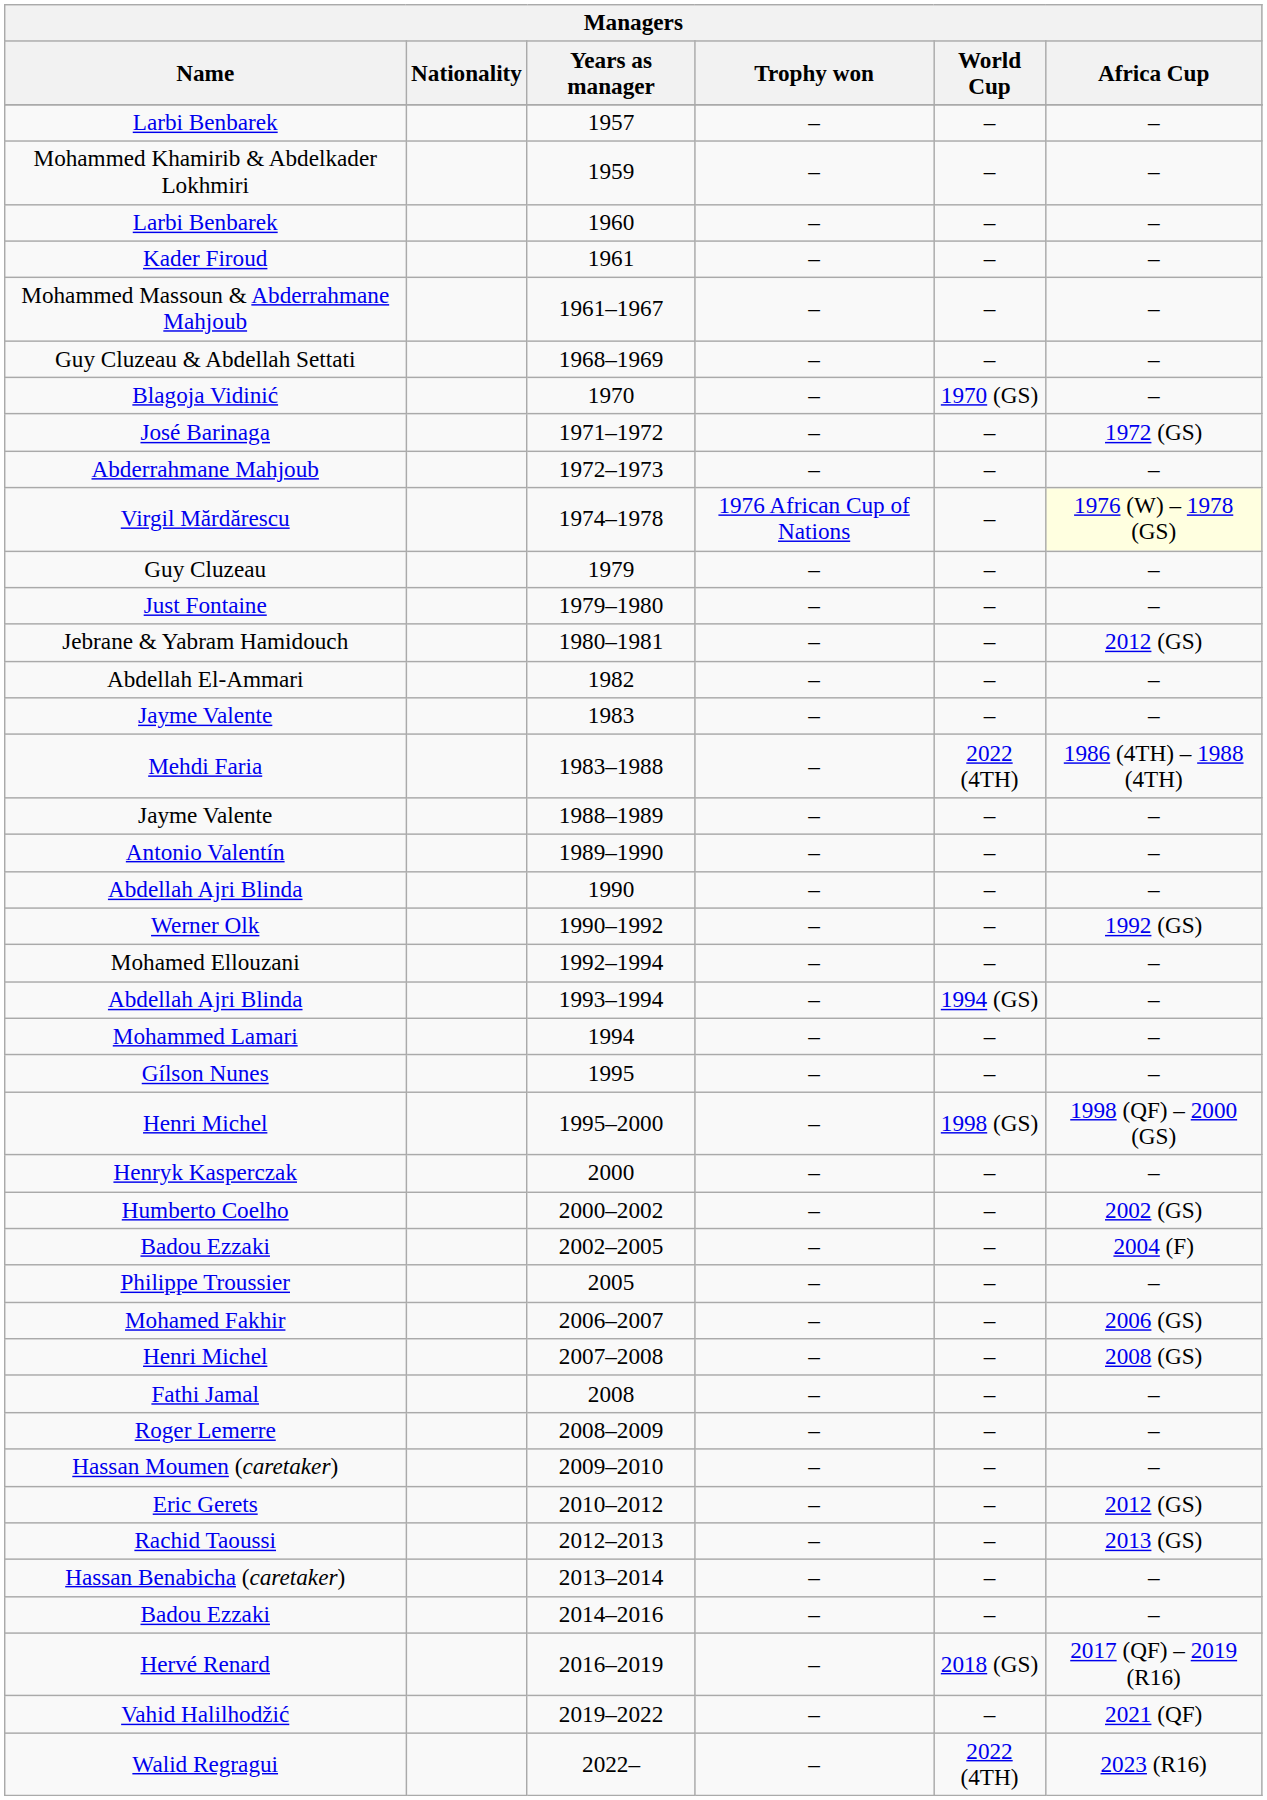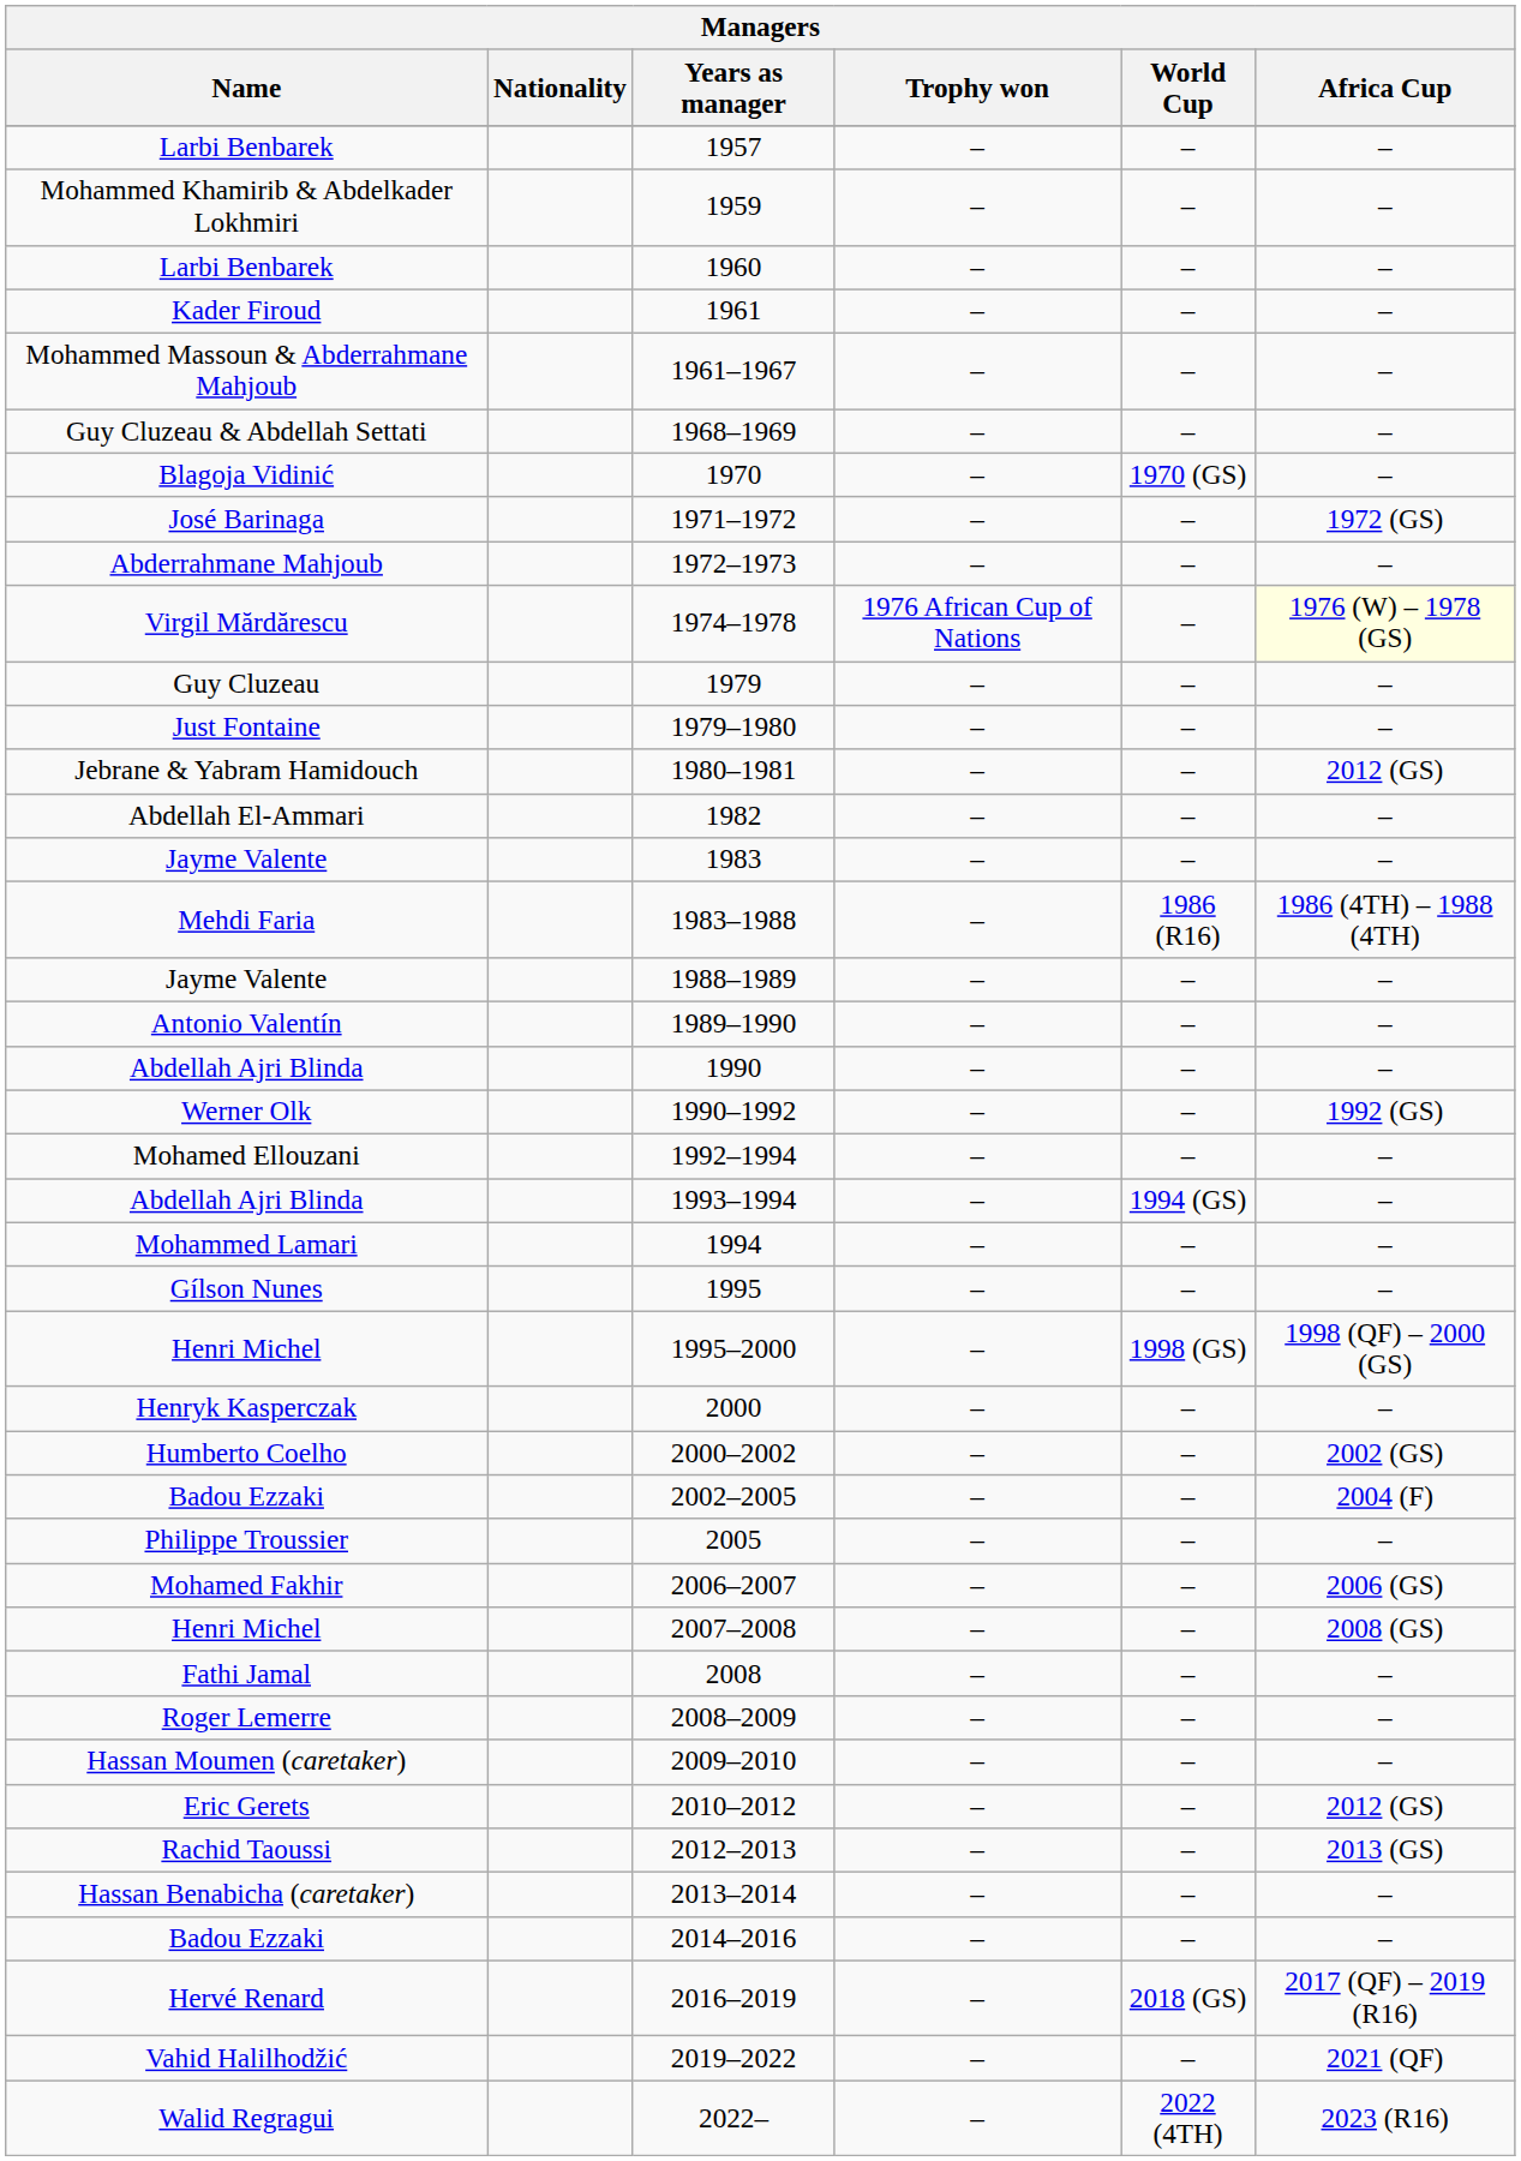 <table class="wikitable sortable collapsible collapsed" style="text-align:center">
 <tr>
 <th colspan="6"  style="text-align:center;">Managers</th>
 </tr>
 <tr>
 <th>Name</th>
 <th>Nationality</th>
 <th>Years as manager</th>
 <th>Trophy won</th>
 <th>World Cup</th>
 <th>Africa Cup</th>
 </tr>
 <tr>
 </tr>
 <tr>
 <td><a href='#'>Larbi Benbarek</a></td>
 <td></td>
 <td>1957</td>
 <td>–</td>
 <td>–</td>
 <td>–</td>
 </tr>
 <tr>
 <td>Mohammed Khamirib & Abdelkader Lokhmiri</td>
 <td></td>
 <td>1959</td>
 <td>–</td>
 <td>–</td>
 <td>–</td>
 </tr>
 <tr>
 <td><a href='#'>Larbi Benbarek</a></td>
 <td></td>
 <td>1960</td>
 <td>–</td>
 <td>–</td>
 <td>–</td>
 </tr>
 <tr>
 <td><a href='#'>Kader Firoud</a></td>
 <td></td>
 <td>1961</td>
 <td>–</td>
 <td>–</td>
 <td>–</td>
 </tr>
 <tr>
 <td>Mohammed Massoun & <a href='#'>Abderrahmane Mahjoub</a></td>
 <td></td>
 <td>1961–1967</td>
 <td>–</td>
 <td>–</td>
 <td>–</td>
 </tr>
 <tr>
 <td>Guy Cluzeau & Abdellah Settati</td>
 <td> </td>
 <td>1968–1969</td>
 <td>–</td>
 <td>–</td>
 <td>–</td>
 </tr>
 <tr>
 <td><a href='#'>Blagoja Vidinić</a></td>
 <td></td>
 <td>1970</td>
 <td>–</td>
 <td><a href='#'>1970</a> (GS)</td>
 <td>–</td>
 </tr>
 <tr>
 <td><a href='#'>José Barinaga</a></td>
 <td></td>
 <td>1971–1972</td>
 <td>–</td>
 <td>–</td>
 <td><a href='#'>1972</a> (GS)</td>
 </tr>
 <tr>
 <td><a href='#'>Abderrahmane Mahjoub</a></td>
 <td></td>
 <td>1972–1973</td>
 <td>–</td>
 <td>–</td>
 <td>–</td>
 </tr>
 <tr>
 <td><a href='#'>Virgil Mărdărescu</a></td>
 <td></td>
 <td>1974–1978</td>
 <td><a href='#'>1976 African Cup of Nations</a></td>
 <td>–</td>
 <td style="background: lightyellow;"><a href='#'>1976</a> (W) – <a href='#'>1978</a> (GS)</td>
 </tr>
 <tr>
 <td>Guy Cluzeau</td>
 <td></td>
 <td>1979</td>
 <td>–</td>
 <td>–</td>
 <td>–</td>
 </tr>
 <tr>
 <td><a href='#'>Just Fontaine</a></td>
 <td> </td>
 <td>1979–1980</td>
 <td>–</td>
 <td>–</td>
 <td>–</td>
 </tr>
 <tr>
 <td>Jebrane & Yabram Hamidouch</td>
 <td></td>
 <td>1980–1981</td>
 <td>–</td>
 <td>–</td>
 <td><a href='#'>2012</a> (GS)</td>
 </tr>
 <tr>
 <td>Abdellah El-Ammari</td>
 <td></td>
 <td>1982</td>
 <td>–</td>
 <td>–</td>
 <td>–</td>
 </tr>
 <tr>
 <td><a href='#'>Jayme Valente</a></td>
 <td></td>
 <td>1983</td>
 <td>–</td>
 <td>–</td>
 <td>–</td>
 </tr>
 <tr>
 <td><a href='#'>Mehdi Faria</a></td>
 <td></td>
 <td>1983–1988</td>
 <td>–</td>
-<td><a href='#'>2022</a> (4TH)</td>
+<td><a href='#'>1986</a> (R16)</td>
 <td><a href='#'>1986</a> (4TH) – <a href='#'>1988</a> (4TH)</td>
 </tr>
 <tr>
 <td>Jayme Valente</td>
 <td></td>
 <td>1988–1989</td>
 <td>–</td>
 <td>–</td>
 <td>–</td>
 </tr>
 <tr>
 <td><a href='#'>Antonio Valentín</a></td>
 <td></td>
 <td>1989–1990</td>
 <td>–</td>
 <td>–</td>
 <td>–</td>
 </tr>
 <tr>
 <td><a href='#'>Abdellah Ajri Blinda</a></td>
 <td></td>
 <td>1990</td>
 <td>–</td>
 <td>–</td>
 <td>–</td>
 </tr>
 <tr>
 <td><a href='#'>Werner Olk</a></td>
 <td></td>
 <td>1990–1992</td>
 <td>–</td>
 <td>–</td>
 <td><a href='#'>1992</a> (GS)</td>
 </tr>
 <tr>
 <td>Mohamed Ellouzani</td>
 <td></td>
 <td>1992–1994</td>
 <td>–</td>
 <td>–</td>
 <td>–</td>
 </tr>
 <tr>
 <td><a href='#'>Abdellah Ajri Blinda</a></td>
 <td></td>
 <td>1993–1994</td>
 <td>–</td>
 <td><a href='#'>1994</a> (GS)</td>
 <td>–</td>
 </tr>
 <tr>
 <td><a href='#'>Mohammed Lamari</a></td>
 <td></td>
 <td>1994</td>
 <td>–</td>
 <td>–</td>
 <td>–</td>
 </tr>
 <tr>
 <td><a href='#'>Gílson Nunes</a></td>
 <td></td>
 <td>1995</td>
 <td>–</td>
 <td>–</td>
 <td>–</td>
 </tr>
 <tr>
 <td><a href='#'>Henri Michel</a></td>
 <td></td>
 <td>1995–2000</td>
 <td>–</td>
 <td><a href='#'>1998</a> (GS)</td>
 <td><a href='#'>1998</a> (QF) – <a href='#'>2000</a> (GS)</td>
 </tr>
 <tr>
 <td><a href='#'>Henryk Kasperczak</a></td>
 <td></td>
 <td>2000</td>
 <td>–</td>
 <td>–</td>
 <td>–</td>
 </tr>
 <tr>
 <td><a href='#'>Humberto Coelho</a></td>
 <td></td>
 <td>2000–2002</td>
 <td>–</td>
 <td>–</td>
 <td><a href='#'>2002</a> (GS)</td>
 </tr>
 <tr>
 <td><a href='#'>Badou Ezzaki</a></td>
 <td></td>
 <td>2002–2005</td>
 <td>–</td>
 <td>–</td>
 <td><a href='#'>2004</a> (F)</td>
 </tr>
 <tr>
 <td><a href='#'>Philippe Troussier</a></td>
 <td></td>
 <td>2005</td>
 <td>–</td>
 <td>–</td>
 <td>–</td>
 </tr>
 <tr>
 <td><a href='#'>Mohamed Fakhir</a></td>
 <td></td>
 <td>2006–2007</td>
 <td>–</td>
 <td>–</td>
 <td><a href='#'>2006</a> (GS)</td>
 </tr>
 <tr>
 <td><a href='#'>Henri Michel</a></td>
 <td></td>
 <td>2007–2008</td>
 <td>–</td>
 <td>–</td>
 <td><a href='#'>2008</a> (GS)</td>
 </tr>
 <tr>
 <td><a href='#'>Fathi Jamal</a></td>
 <td></td>
 <td>2008</td>
 <td>–</td>
 <td>–</td>
 <td>–</td>
 </tr>
 <tr>
 <td><a href='#'>Roger Lemerre</a></td>
 <td></td>
 <td>2008–2009</td>
 <td>–</td>
 <td>–</td>
 <td>–</td>
 </tr>
 <tr>
 <td><a href='#'>Hassan Moumen</a> (<em>caretaker</em>)</td>
 <td></td>
 <td>2009–2010</td>
 <td>–</td>
 <td>–</td>
 <td>–</td>
 </tr>
 <tr>
 <td><a href='#'>Eric Gerets</a></td>
 <td></td>
 <td>2010–2012</td>
 <td>–</td>
 <td>–</td>
 <td><a href='#'>2012</a> (GS)</td>
 </tr>
 <tr>
 <td><a href='#'>Rachid Taoussi</a></td>
 <td></td>
 <td>2012–2013</td>
 <td>–</td>
 <td>–</td>
 <td><a href='#'>2013</a> (GS)</td>
 </tr>
 <tr>
 <td><a href='#'>Hassan Benabicha</a> (<em>caretaker</em>)</td>
 <td></td>
 <td>2013–2014</td>
 <td>–</td>
 <td>–</td>
 <td>–</td>
 </tr>
 <tr>
 <td><a href='#'>Badou Ezzaki</a></td>
 <td></td>
 <td>2014–2016</td>
 <td>–</td>
 <td>–</td>
 <td>–</td>
 </tr>
 <tr>
 <td><a href='#'>Hervé Renard</a></td>
 <td></td>
 <td>2016–2019</td>
 <td>–</td>
 <td><a href='#'>2018</a> (GS)</td>
 <td><a href='#'>2017</a> (QF) – <a href='#'>2019</a> (R16)</td>
 </tr>
 <tr>
 <td><a href='#'>Vahid Halilhodžić</a></td>
 <td></td>
 <td>2019–2022</td>
 <td>–</td>
 <td>–</td>
 <td><a href='#'>2021</a> (QF)</td>
 </tr>
 <tr>
 <td><a href='#'>Walid Regragui</a></td>
 <td></td>
 <td>2022–</td>
 <td>–</td>
 <td><a href='#'>2022</a> (4TH)</td>
 <td><a href='#'>2023</a> (R16)</td>
 </tr>
 </table>
